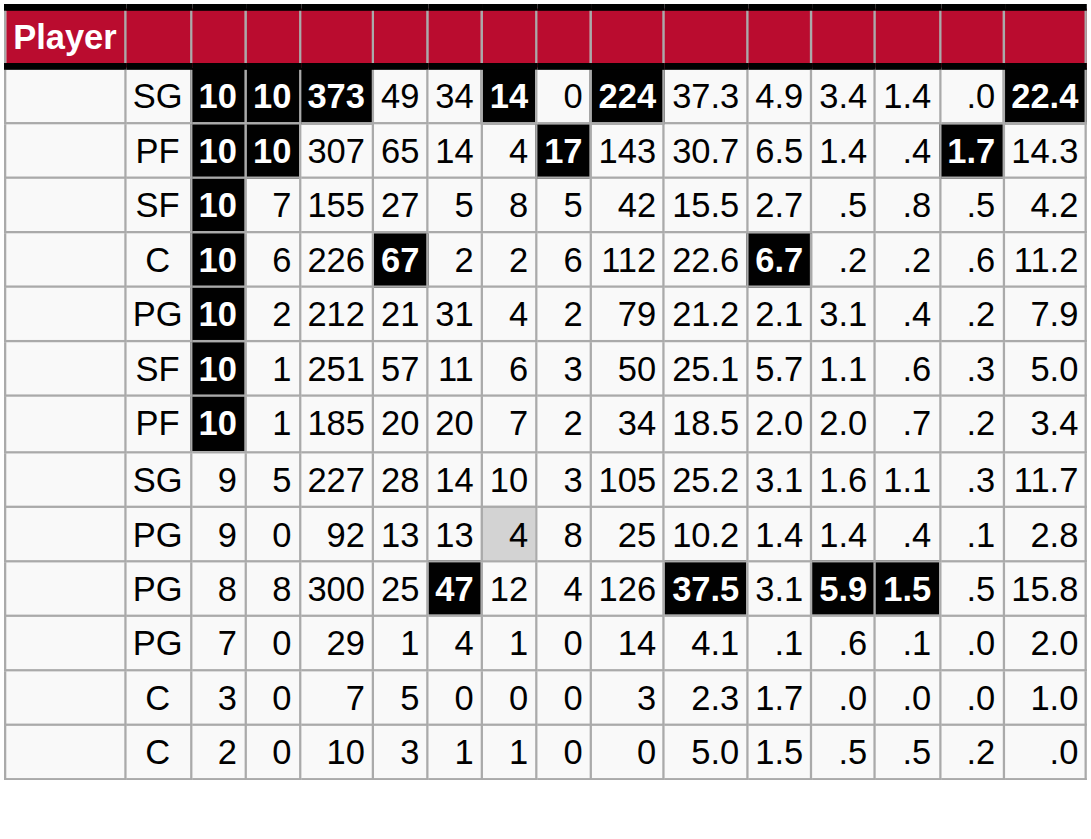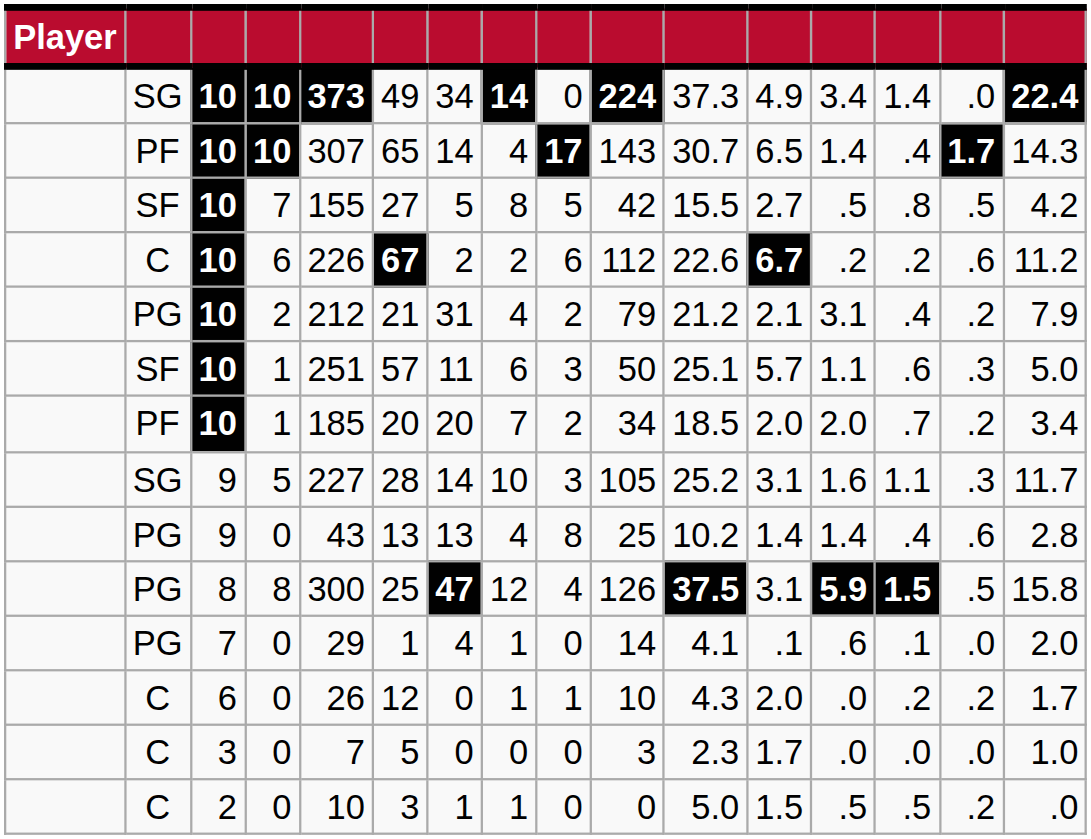 <table class="wikitable sortable" style="font-size: 95%; text-align:right;">
 <tr>
 <th style="background:#BA0C2F; color:#FFFFFF; border-top:#010101 3px solid; border-bottom:#010101 3px solid;">Player</th>
 <th style="background:#BA0C2F; color:#FFFFFF; border-top:#010101 3px solid; border-bottom:#010101 3px solid;"></th>
 <th style="background:#BA0C2F; color:#FFFFFF; border-top:#010101 3px solid; border-bottom:#010101 3px solid;"></th>
 <th style="background:#BA0C2F; color:#FFFFFF; border-top:#010101 3px solid; border-bottom:#010101 3px solid;"></th>
 <th style="background:#BA0C2F; color:#FFFFFF; border-top:#010101 3px solid; border-bottom:#010101 3px solid;"></th>
 <th style="background:#BA0C2F; color:#FFFFFF; border-top:#010101 3px solid; border-bottom:#010101 3px solid;"></th>
 <th style="background:#BA0C2F; color:#FFFFFF; border-top:#010101 3px solid; border-bottom:#010101 3px solid;"></th>
 <th style="background:#BA0C2F; color:#FFFFFF; border-top:#010101 3px solid; border-bottom:#010101 3px solid;"></th>
 <th style="background:#BA0C2F; color:#FFFFFF; border-top:#010101 3px solid; border-bottom:#010101 3px solid;"></th>
 <th style="background:#BA0C2F; color:#FFFFFF; border-top:#010101 3px solid; border-bottom:#010101 3px solid;"></th>
 <th style="background:#BA0C2F; color:#FFFFFF; border-top:#010101 3px solid; border-bottom:#010101 3px solid;"></th>
 <th style="background:#BA0C2F; color:#FFFFFF; border-top:#010101 3px solid; border-bottom:#010101 3px solid;"></th>
 <th style="background:#BA0C2F; color:#FFFFFF; border-top:#010101 3px solid; border-bottom:#010101 3px solid;"></th>
 <th style="background:#BA0C2F; color:#FFFFFF; border-top:#010101 3px solid; border-bottom:#010101 3px solid;"></th>
 <th style="background:#BA0C2F; color:#FFFFFF; border-top:#010101 3px solid; border-bottom:#010101 3px solid;"></th>
 <th style="background:#BA0C2F; color:#FFFFFF; border-top:#010101 3px solid; border-bottom:#010101 3px solid;"></th>
 </tr>
 <tr>
 <td style="text-align:left;"></td>
 <td style="text-align:center;">SG</td>
 <td style="background:#010101; color:#FFFFFF;"><strong>10</strong></td>
 <td style="background:#010101; color:#FFFFFF;"><strong>10</strong></td>
 <td style="background:#010101; color:#FFFFFF;"><strong>373</strong></td>
 <td>49</td>
 <td>34</td>
 <td style="background:#010101; color:#FFFFFF;"><strong>14</strong></td>
 <td>0</td>
 <td style="background:#010101; color:#FFFFFF;"><strong>224</strong></td>
 <td>37.3</td>
 <td>4.9</td>
 <td>3.4</td>
 <td>1.4</td>
 <td>.0</td>
 <td style="background:#010101; color:#FFFFFF;"><strong>22.4</strong></td>
 </tr>
 <tr>
 <td style="text-align:left;"></td>
 <td style="text-align:center;">PF</td>
 <td style="background:#010101; color:#FFFFFF;"><strong>10</strong></td>
 <td style="background:#010101; color:#FFFFFF;"><strong>10</strong></td>
 <td>307</td>
 <td>65</td>
 <td>14</td>
 <td>4</td>
 <td style="background:#010101; color:#FFFFFF;"><strong>17</strong></td>
 <td>143</td>
 <td>30.7</td>
 <td>6.5</td>
 <td>1.4</td>
 <td>.4</td>
 <td style="background:#010101; color:#FFFFFF;"><strong>1.7</strong></td>
 <td>14.3</td>
 </tr>
 <tr>
 <td style="text-align:left;"></td>
 <td style="text-align:center;">SF</td>
 <td style="background:#010101; color:#FFFFFF;"><strong>10</strong></td>
 <td>7</td>
 <td>155</td>
 <td>27</td>
 <td>5</td>
 <td>8</td>
 <td>5</td>
 <td>42</td>
 <td>15.5</td>
 <td>2.7</td>
 <td>.5</td>
 <td>.8</td>
 <td>.5</td>
 <td>4.2</td>
 </tr>
 <tr>
 <td style="text-align:left;"></td>
 <td style="text-align:center;">C</td>
 <td style="background:#010101; color:#FFFFFF;"><strong>10</strong></td>
 <td>6</td>
 <td>226</td>
 <td style="background:#010101; color:#FFFFFF;"><strong>67</strong></td>
 <td>2</td>
 <td>2</td>
 <td>6</td>
 <td>112</td>
 <td>22.6</td>
 <td style="background:#010101; color:#FFFFFF;"><strong>6.7</strong></td>
 <td>.2</td>
 <td>.2</td>
 <td>.6</td>
 <td>11.2</td>
 </tr>
 <tr>
 <td style="text-align:left;"></td>
 <td style="text-align:center;">PG</td>
 <td style="background:#010101; color:#FFFFFF;"><strong>10</strong></td>
 <td>2</td>
 <td>212</td>
 <td>21</td>
 <td>31</td>
 <td>4</td>
 <td>2</td>
 <td>79</td>
 <td>21.2</td>
 <td>2.1</td>
 <td>3.1</td>
 <td>.4</td>
 <td>.2</td>
 <td>7.9</td>
 </tr>
 <tr>
 <td style="text-align:left;"></td>
 <td style="text-align:center;">SF</td>
 <td style="background:#010101; color:#FFFFFF;"><strong>10</strong></td>
 <td>1</td>
 <td>251</td>
 <td>57</td>
 <td>11</td>
 <td>6</td>
 <td>3</td>
 <td>50</td>
 <td>25.1</td>
 <td>5.7</td>
 <td>1.1</td>
 <td>.6</td>
 <td>.3</td>
 <td>5.0</td>
 </tr>
 <tr>
 <td style="text-align:left;"></td>
 <td style="text-align:center;">PF</td>
 <td style="background:#010101; color:#FFFFFF;"><strong>10</strong></td>
 <td>1</td>
 <td>185</td>
 <td>20</td>
 <td>20</td>
 <td>7</td>
 <td>2</td>
 <td>34</td>
 <td>18.5</td>
 <td>2.0</td>
 <td>2.0</td>
 <td>.7</td>
 <td>.2</td>
 <td>3.4</td>
 </tr>
 <tr>
 <td style="text-align:left;"></td>
 <td style="text-align:center;">SG</td>
 <td>9</td>
 <td>5</td>
 <td>227</td>
 <td>28</td>
 <td>14</td>
 <td>10</td>
 <td>3</td>
 <td>105</td>
 <td>25.2</td>
 <td>3.1</td>
 <td>1.6</td>
 <td>1.1</td>
 <td>.3</td>
 <td>11.7</td>
 </tr>
 <tr>
 <td style="text-align:left;"></td>
 <td style="text-align:center;">PG</td>
 <td>9</td>
 <td>0</td>
-<td>92</td>
+<td>43</td>
 <td>13</td>
 <td>13</td>
-<td style="background: lightgrey;">4</td>
+<td>4</td>
 <td>8</td>
 <td>25</td>
 <td>10.2</td>
 <td>1.4</td>
 <td>1.4</td>
 <td>.4</td>
-<td>.1</td>
+<td>.6</td>
 <td>2.8</td>
 </tr>
 <tr>
 <td style="text-align:left;"></td>
 <td style="text-align:center;">PG</td>
 <td>8</td>
 <td>8</td>
 <td>300</td>
 <td>25</td>
 <td style="background:#010101; color:#FFFFFF;"><strong>47</strong></td>
 <td>12</td>
 <td>4</td>
 <td>126</td>
 <td style="background:#010101; color:#FFFFFF;"><strong>37.5</strong></td>
 <td>3.1</td>
 <td style="background:#010101; color:#FFFFFF;"><strong>5.9</strong></td>
 <td style="background:#010101; color:#FFFFFF;"><strong>1.5</strong></td>
 <td>.5</td>
 <td>15.8</td>
 </tr>
 <tr>
 <td style="text-align:left;"></td>
 <td style="text-align:center;">PG</td>
 <td>7</td>
 <td>0</td>
 <td>29</td>
 <td>1</td>
 <td>4</td>
 <td>1</td>
 <td>0</td>
 <td>14</td>
 <td>4.1</td>
 <td>.1</td>
 <td>.6</td>
 <td>.1</td>
 <td>.0</td>
 <td>2.0</td>
 </tr>
 <tr>
 <td style="text-align:left;"></td>
 <td style="text-align:center;">C</td>
+<td>6</td>
+<td>0</td>
+<td>26</td>
+<td>12</td>
+<td>0</td>
+<td>1</td>
+<td>1</td>
+<td>10</td>
+<td>4.3</td>
+<td>2.0</td>
+<td>.0</td>
+<td>.2</td>
+<td>.2</td>
+<td>1.7</td>
+</tr>
+<tr>
+<td style="text-align:left;"></td>
+<td style="text-align:center;">C</td>
 <td>3</td>
 <td>0</td>
 <td>7</td>
 <td>5</td>
 <td>0</td>
 <td>0</td>
 <td>0</td>
 <td>3</td>
 <td>2.3</td>
 <td>1.7</td>
 <td>.0</td>
 <td>.0</td>
 <td>.0</td>
 <td>1.0</td>
 </tr>
 <tr>
 <td style="text-align:left;"></td>
 <td style="text-align:center;">C</td>
 <td>2</td>
 <td>0</td>
 <td>10</td>
 <td>3</td>
 <td>1</td>
 <td>1</td>
 <td>0</td>
 <td>0</td>
 <td>5.0</td>
 <td>1.5</td>
 <td>.5</td>
 <td>.5</td>
 <td>.2</td>
 <td>.0</td>
 </tr>
 </table>
